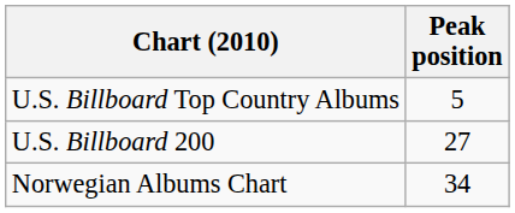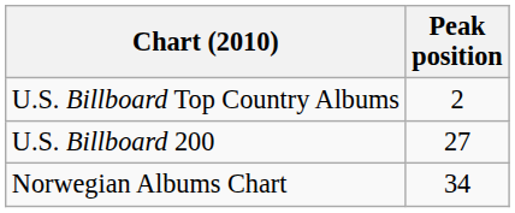 <table class="wikitable">
 <tr>
 <th>Chart (2010)</th>
 <th>Peak<br>position</th>
 </tr>
 <tr>
 <td>U.S. <em>Billboard</em> Top Country Albums</td>
-<td style="text-align:center;">5</td>
+<td style="text-align:center;">2</td>
 </tr>
 <tr>
 <td>U.S. <em>Billboard</em> 200</td>
 <td style="text-align:center;">27</td>
 </tr>
 <tr>
 <td>Norwegian Albums Chart</td>
 <td style="text-align:center;">34</td>
 </tr>
 </table>
